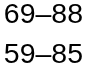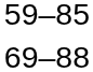 <table style="text-align:center">
 <tr>
 <th width=200></th>
 <th width=100></th>
 <th width=200></th>
 </tr>
 <tr>
 <td align=right></td>
-<td align=center>69–88</td>
+<td align=center>59–85</td>
 <td align=left><strong></strong></td>
 </tr>
 <tr>
 <td align=right></td>
-<td align=center>59–85</td>
+<td align=center>69–88</td>
 <td align=left><strong></strong></td>
 </tr>
 </table>
